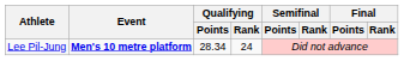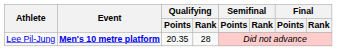 <table class="wikitable" style="text-align:center; font-size:90%;">
 <tr>
 <th rowspan="2">Athlete</th>
 <th rowspan="2">Event</th>
 <th colspan="2">Qualifying</th>
 <th colspan="2">Semifinal</th>
 <th colspan="2">Final</th>
 </tr>
 <tr>
 <th>Points</th>
 <th>Rank</th>
 <th>Points</th>
 <th>Rank</th>
 <th>Points</th>
 <th>Rank</th>
 </tr>
 <tr>
 <td><a href='#'>Lee Pil-Jung</a></td>
 <td><strong><a href='#'>Men's 10 metre platform</a></strong></td>
-<td>28.34</td>
-<td>24</td>
+<td>20.35</td>
+<td>28</td>
 <td colspan=4 bgcolor=ffcccc><em>Did not advance</em></td>
 </tr>
 </table>
